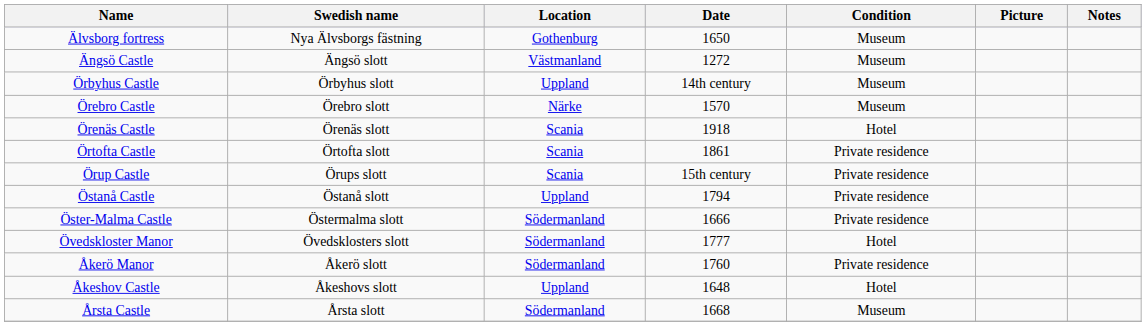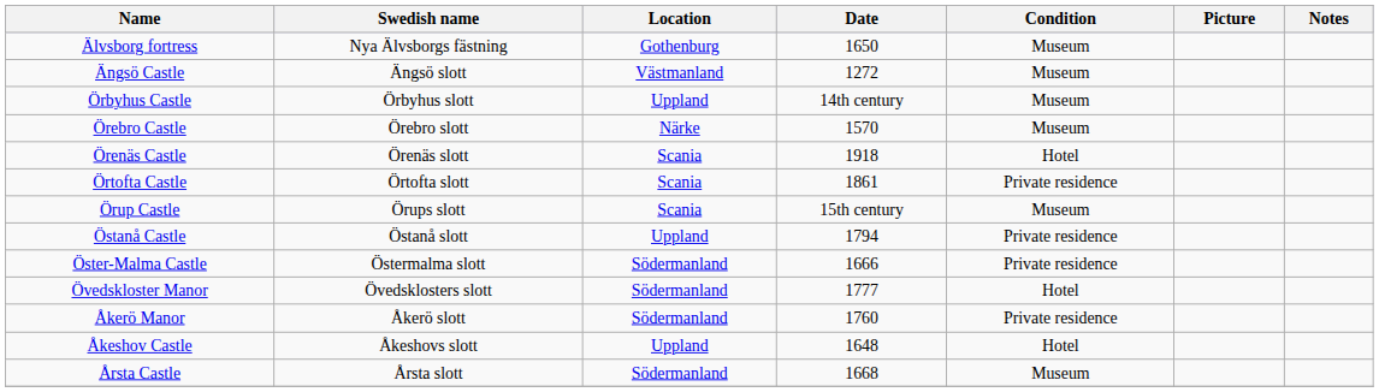 <table class="wikitable sortable" style="font-size: 96%; width:100%; text-align: center">
 <tr bgcolor="#ccccff">
 <th>Name</th>
 <th>Swedish name</th>
 <th>Location</th>
 <th>Date</th>
 <th>Condition</th>
 <th>Picture</th>
 <th>Notes</th>
 </tr>
 <tr ---->
 <td><a href='#'>Älvsborg fortress</a></td>
 <td>Nya Älvsborgs fästning</td>
 <td><a href='#'>Gothenburg</a></td>
 <td>1650</td>
 <td>Museum</td>
 <td></td>
 <td></td>
 </tr>
 <tr ---->
 <td><a href='#'>Ängsö Castle</a></td>
 <td>Ängsö slott</td>
 <td><a href='#'>Västmanland</a></td>
 <td>1272</td>
 <td>Museum</td>
 <td></td>
 <td></td>
 </tr>
 <tr ---->
 <td><a href='#'>Örbyhus Castle</a></td>
 <td>Örbyhus slott</td>
 <td><a href='#'>Uppland</a></td>
 <td>14th century</td>
 <td>Museum</td>
 <td></td>
 <td></td>
 </tr>
 <tr ---->
 <td><a href='#'>Örebro Castle</a></td>
 <td>Örebro slott</td>
 <td><a href='#'>Närke</a></td>
 <td>1570</td>
 <td>Museum</td>
 <td></td>
 <td></td>
 </tr>
 <tr ---->
 <td><a href='#'>Örenäs Castle</a></td>
 <td>Örenäs slott</td>
 <td><a href='#'>Scania</a></td>
 <td>1918</td>
 <td>Hotel</td>
 <td></td>
 <td></td>
 </tr>
 <tr ---->
 <td><a href='#'>Örtofta Castle</a></td>
 <td>Örtofta slott</td>
 <td><a href='#'>Scania</a></td>
 <td>1861</td>
 <td>Private residence</td>
 <td></td>
 <td></td>
 </tr>
 <tr ---->
 <td><a href='#'>Örup Castle</a></td>
 <td>Örups slott</td>
 <td><a href='#'>Scania</a></td>
 <td>15th century</td>
-<td>Private residence</td>
+<td>Museum</td>
 <td></td>
 <td></td>
 </tr>
 <tr ---->
 <td><a href='#'>Östanå Castle</a></td>
 <td>Östanå slott</td>
 <td><a href='#'>Uppland</a></td>
 <td>1794</td>
 <td>Private residence</td>
 <td></td>
 <td></td>
 </tr>
 <tr ---->
 <td><a href='#'>Öster-Malma Castle</a></td>
 <td>Östermalma slott</td>
 <td><a href='#'>Södermanland</a></td>
 <td>1666</td>
 <td>Private residence</td>
 <td></td>
 <td></td>
 </tr>
 <tr ---->
 <td><a href='#'>Övedskloster Manor</a></td>
 <td>Övedsklosters slott</td>
 <td><a href='#'>Södermanland</a></td>
 <td>1777</td>
 <td>Hotel</td>
 <td></td>
 <td></td>
 </tr>
 <tr ---->
 <td><a href='#'>Åkerö Manor</a></td>
 <td>Åkerö slott</td>
 <td><a href='#'>Södermanland</a></td>
 <td>1760</td>
 <td>Private residence</td>
 <td></td>
 <td></td>
 </tr>
 <tr ---->
 <td><a href='#'>Åkeshov Castle</a></td>
 <td>Åkeshovs slott</td>
 <td><a href='#'>Uppland</a></td>
 <td>1648</td>
 <td>Hotel</td>
 <td></td>
 <td></td>
 </tr>
 <tr ---->
 <td><a href='#'>Årsta Castle</a></td>
 <td>Årsta slott</td>
 <td><a href='#'>Södermanland</a></td>
 <td>1668</td>
 <td>Museum</td>
 <td></td>
 <td></td>
 </tr>
 <tr ---->
 </tr>
 </table>
